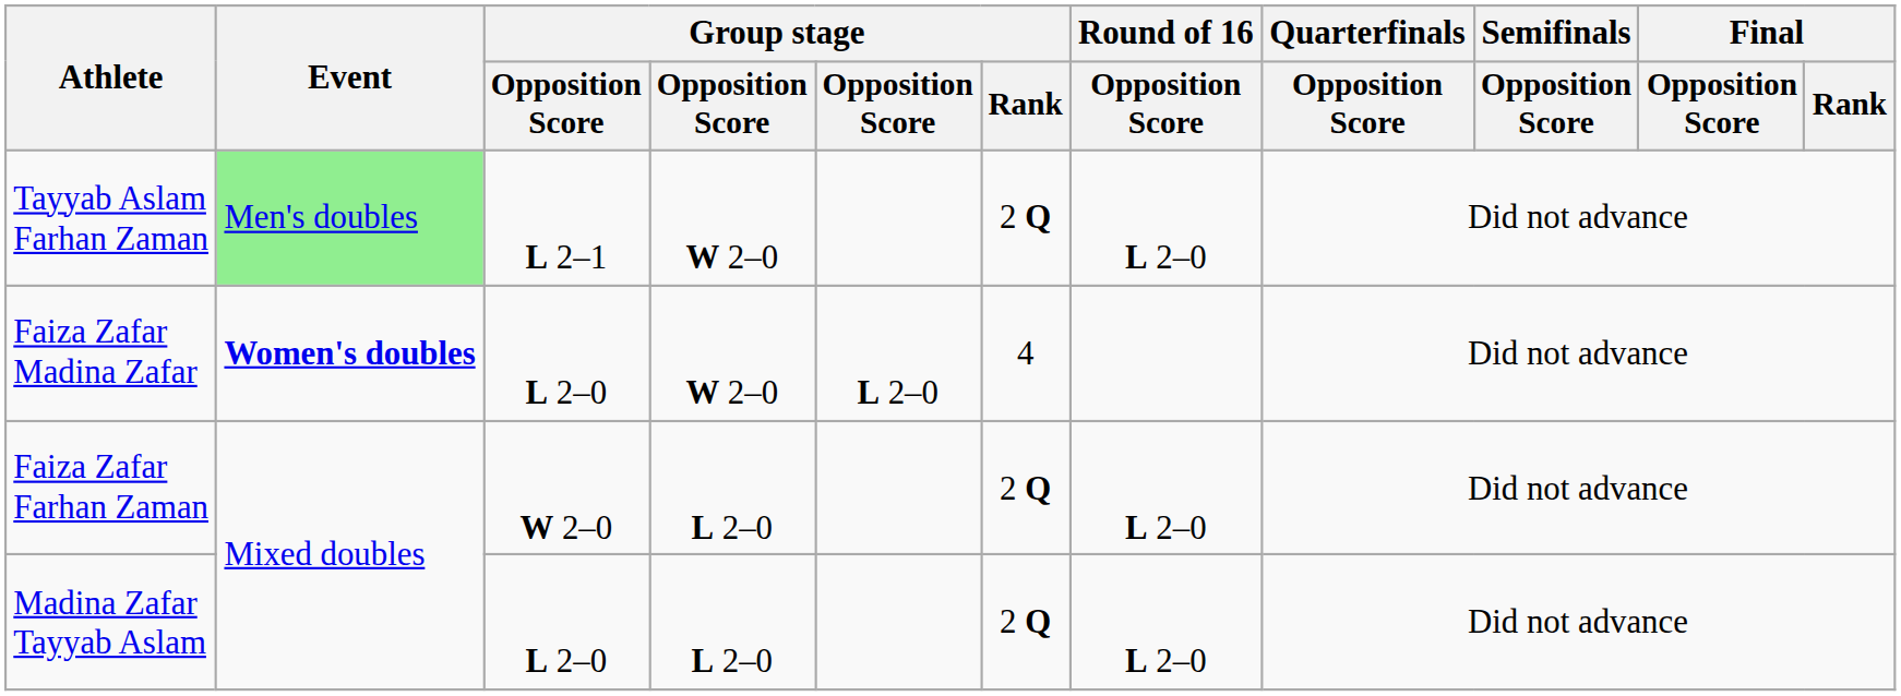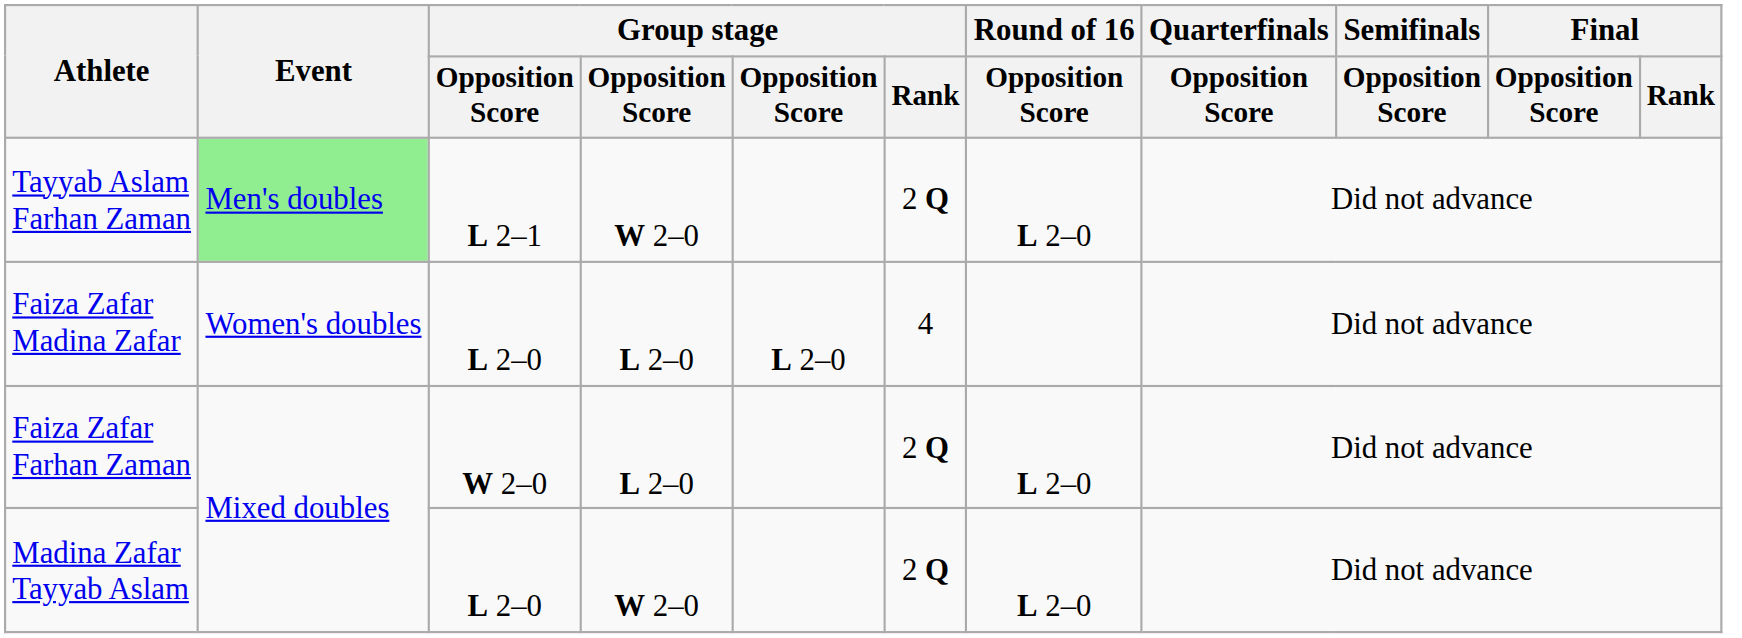 <table class=wikitable style="font-size:90%">
 <tr>
 <th rowspan=2>Athlete</th>
 <th rowspan=2>Event</th>
 <th colspan=4>Group stage</th>
 <th>Round of 16</th>
 <th>Quarterfinals</th>
 <th>Semifinals</th>
 <th colspan=2>Final</th>
 </tr>
 <tr style="font-size:95%">
 <th>Opposition<br>Score</th>
 <th>Opposition<br>Score</th>
 <th>Opposition<br>Score</th>
 <th>Rank</th>
 <th>Opposition<br>Score</th>
 <th>Opposition<br>Score</th>
 <th>Opposition<br>Score</th>
 <th>Opposition<br>Score</th>
 <th>Rank</th>
 </tr>
 <tr align=center>
 <td align=left><a href='#'>Tayyab Aslam</a><br><a href='#'>Farhan Zaman</a></td>
 <td align=left style="background: lightgreen;"><a href='#'>Men's doubles</a></td>
 <td><br><br><strong>L</strong> 2–1</td>
 <td><br><br><strong>W</strong> 2–0</td>
 <td></td>
 <td>2 <strong>Q</strong></td>
 <td><br><br><strong>L</strong> 2–0</td>
 <td colspan=4>Did not advance</td>
 </tr>
 <tr align=center>
 <td align=left><a href='#'>Faiza Zafar</a><br><a href='#'>Madina Zafar</a></td>
-<td align=left><strong><a href='#'>Women's doubles</a></strong></td>
+<td align=left><a href='#'>Women's doubles</a></td>
 <td><br><br><strong>L</strong> 2–0</td>
-<td><br><br><strong>W</strong> 2–0</td>
+<td><br><br><strong>L</strong> 2–0</td>
 <td><br><br><strong>L</strong> 2–0</td>
 <td>4</td>
 <td></td>
 <td colspan=4>Did not advance</td>
 </tr>
 <tr align=center>
 <td align=left><a href='#'>Faiza Zafar</a><br><a href='#'>Farhan Zaman</a></td>
 <td align=left rowspan=2><a href='#'>Mixed doubles</a></td>
 <td><br><br><strong>W</strong> 2–0</td>
 <td><br><br><strong>L</strong> 2–0</td>
 <td></td>
 <td>2 <strong>Q</strong></td>
 <td><br><br><strong>L</strong> 2–0</td>
 <td colspan=4>Did not advance</td>
 </tr>
 <tr align=center>
 <td align=left><a href='#'>Madina Zafar</a><br><a href='#'>Tayyab Aslam</a></td>
 <td><br><br><strong>L</strong> 2–0</td>
-<td><br><br><strong>L</strong> 2–0</td>
+<td><br><br><strong>W</strong> 2–0</td>
 <td></td>
 <td>2 <strong>Q</strong></td>
 <td><br><br><strong>L</strong> 2–0</td>
 <td colspan=4>Did not advance</td>
 </tr>
 </table>
